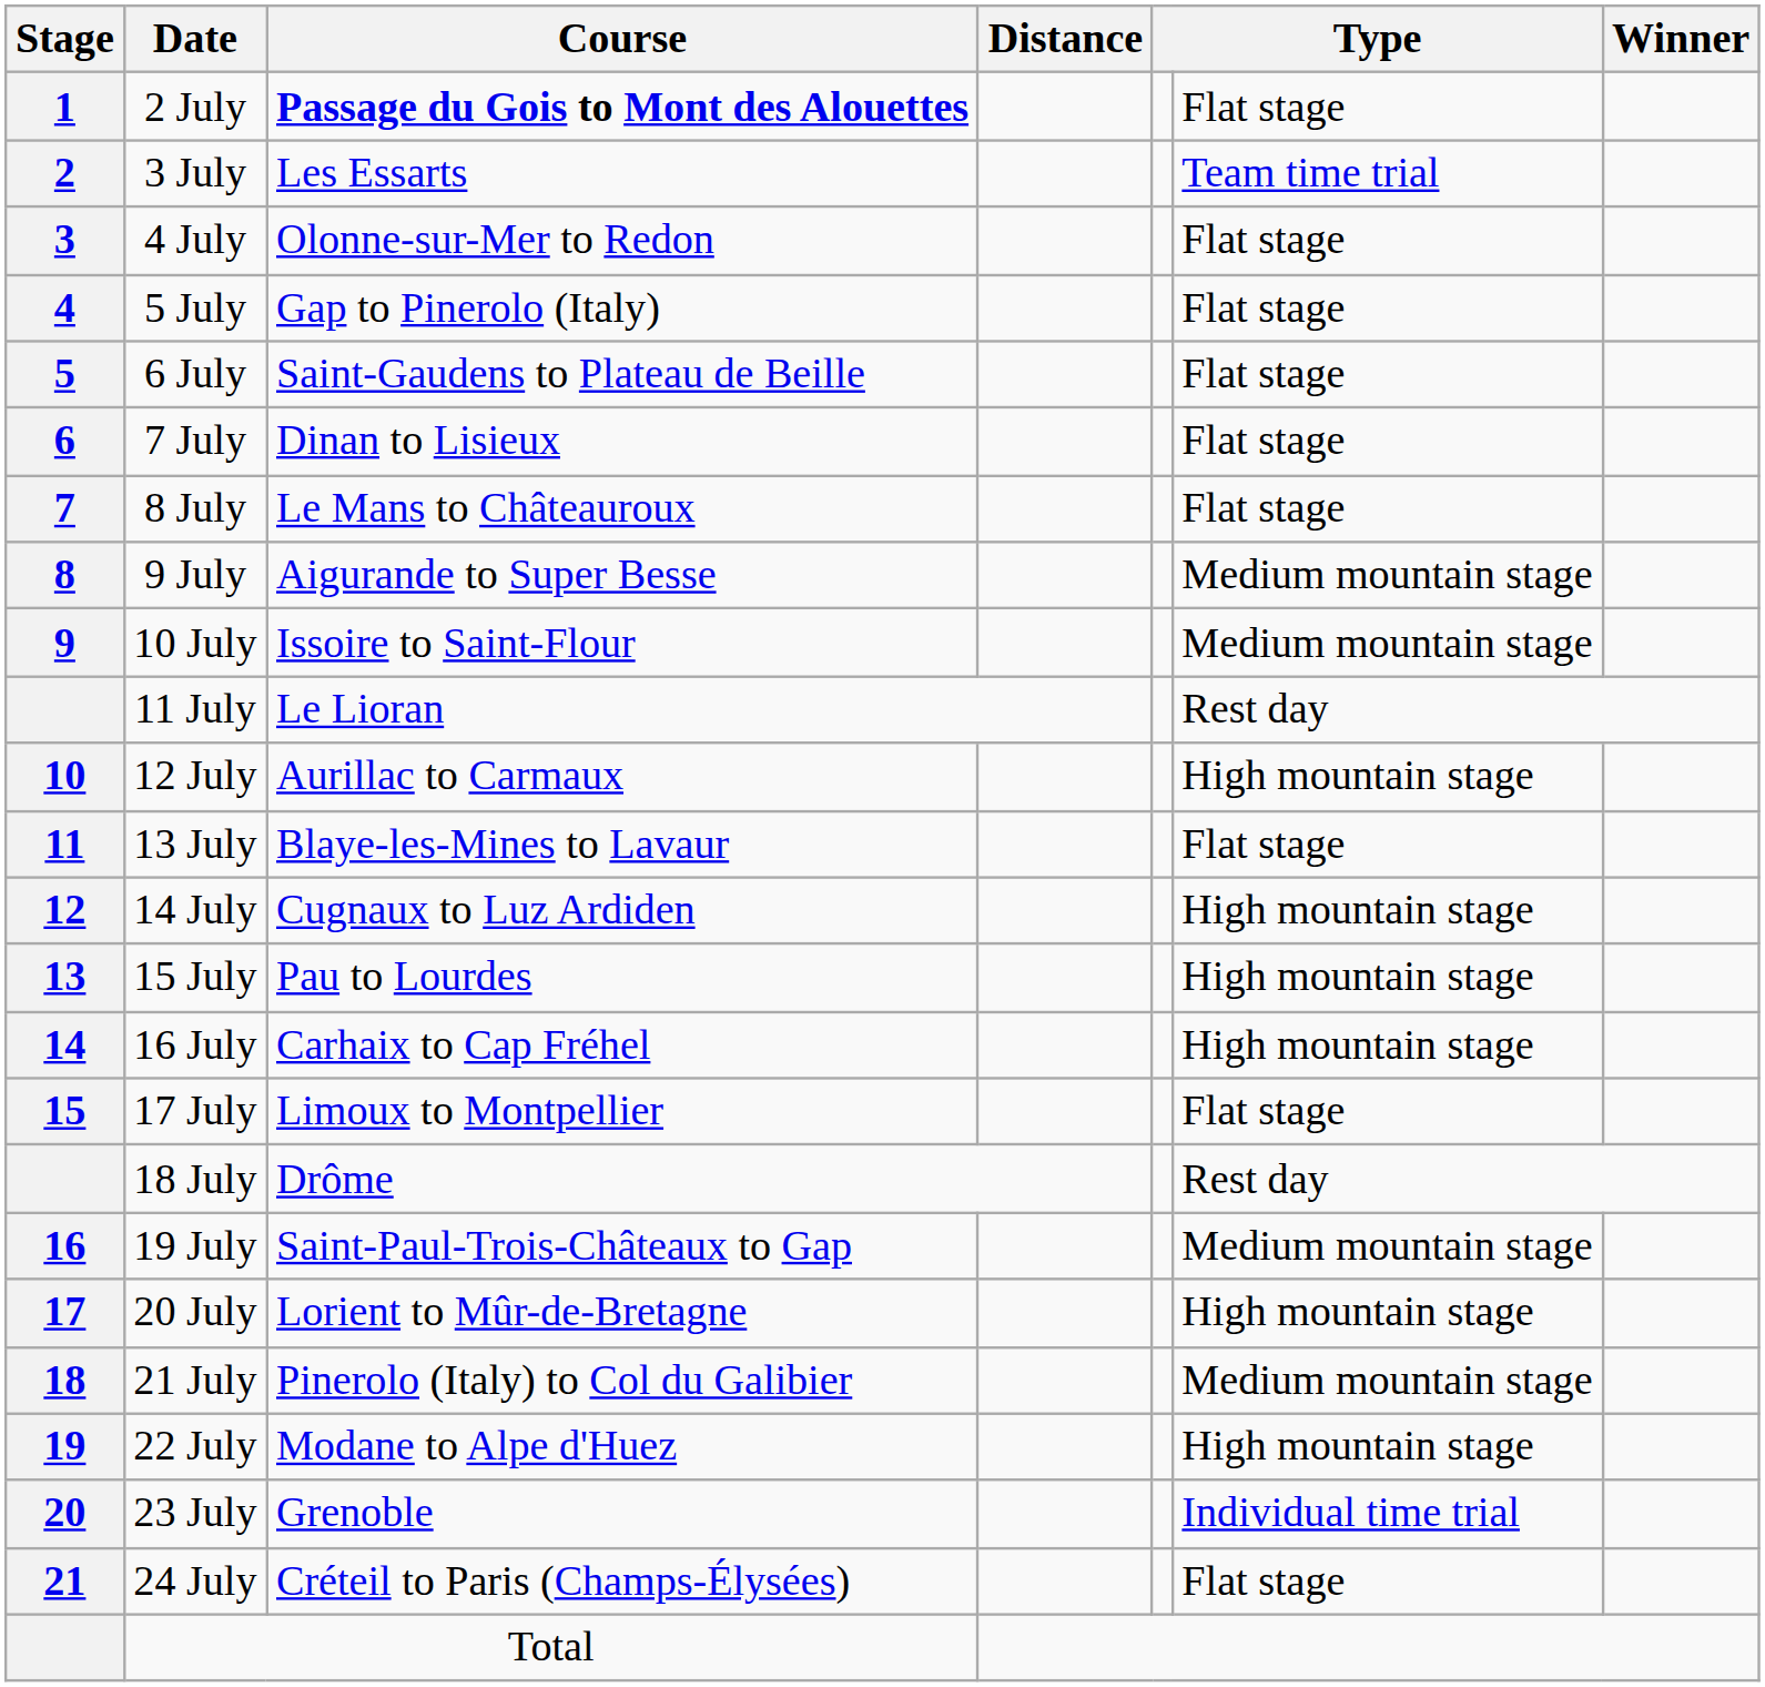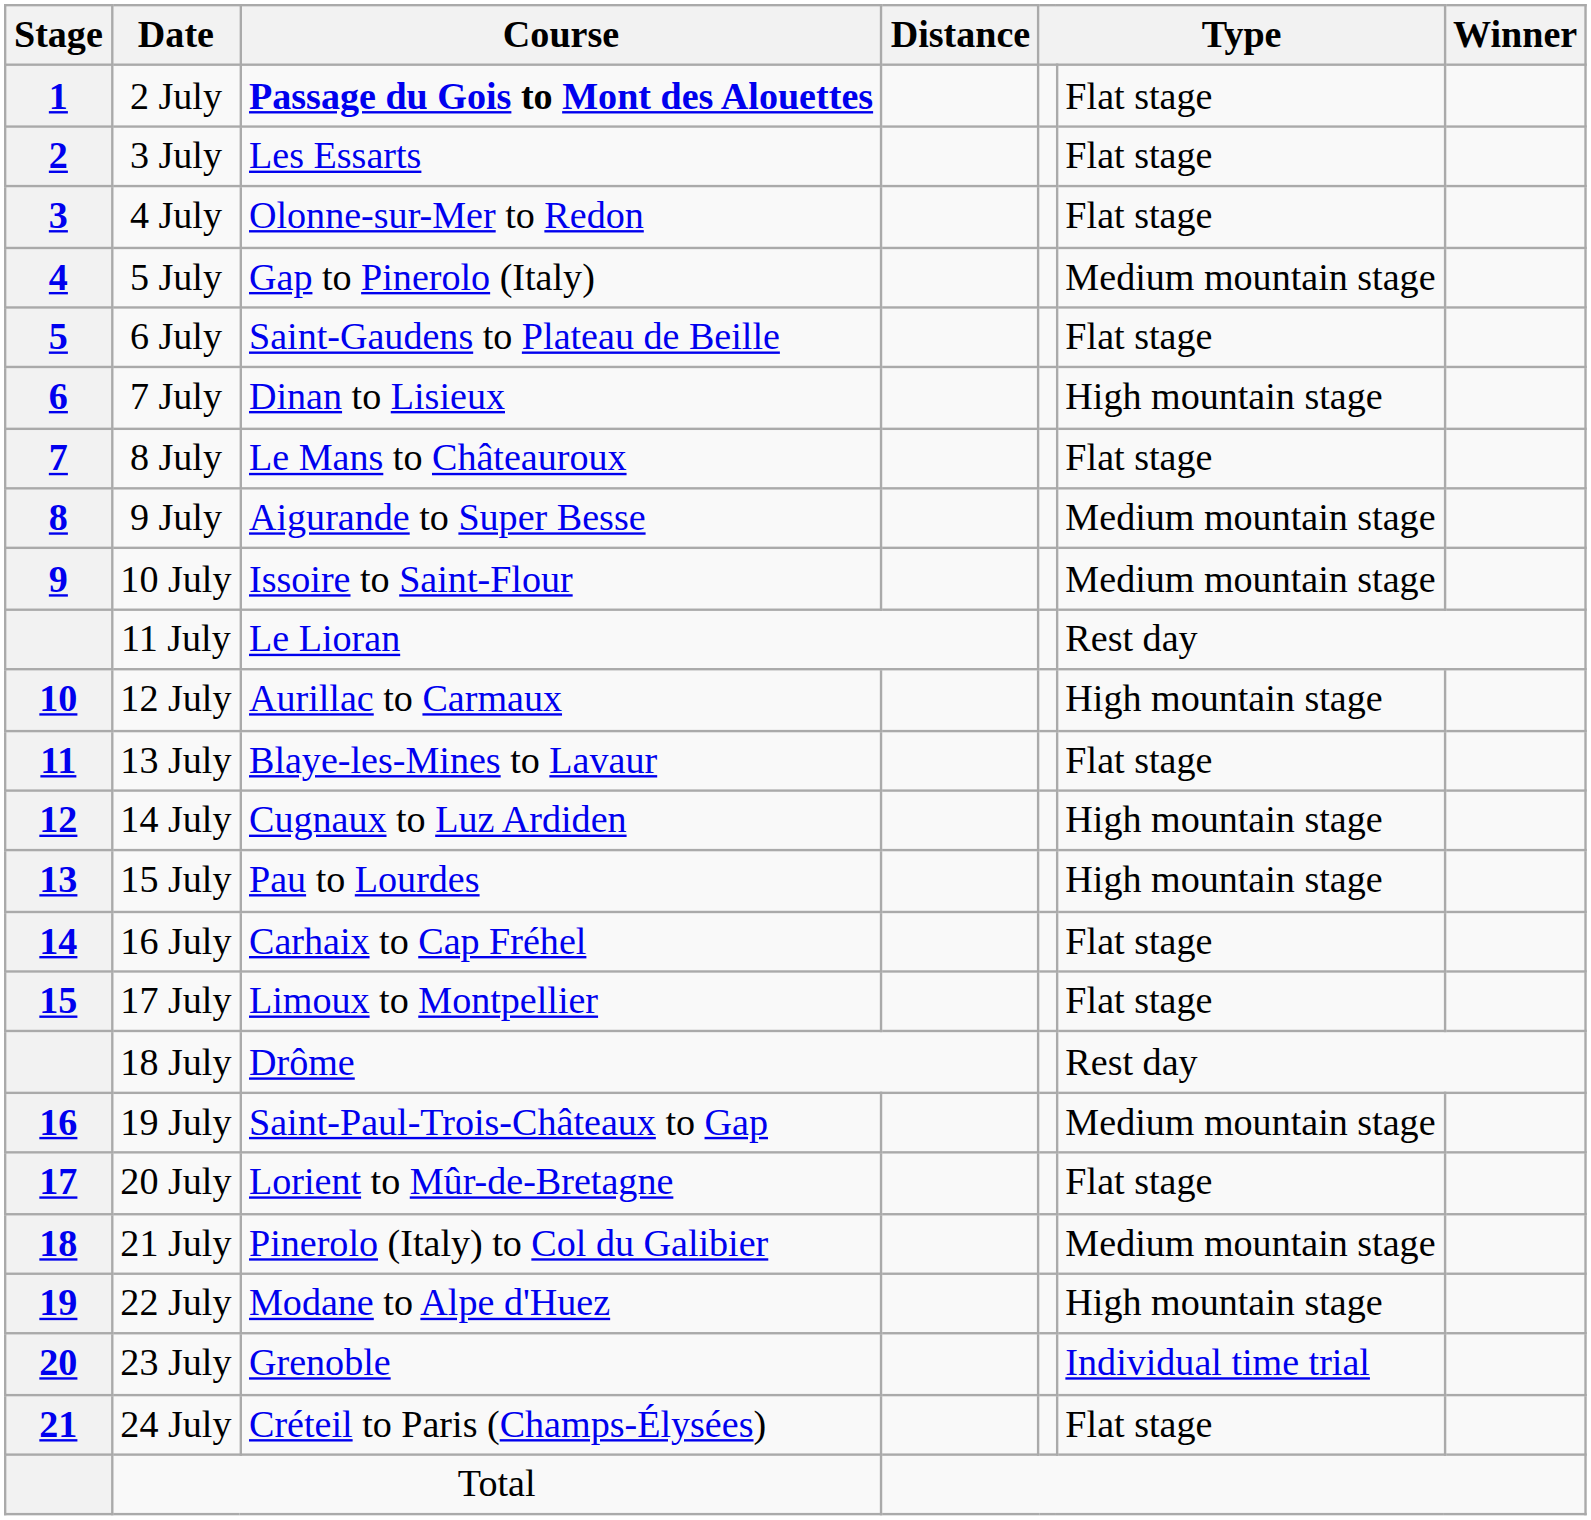 <table class="wikitable">
 <tr>
 <th scope="col">Stage</th>
 <th scope="col">Date</th>
 <th scope="col">Course</th>
 <th scope="col">Distance</th>
 <th scope="col" colspan="2">Type</th>
 <th scope="col">Winner</th>
 </tr>
 <tr>
 <th scope="row"><a href='#'>1</a></th>
 <td style="text-align:center;">2 July</td>
 <td><strong><a href='#'>Passage du Gois</a> to <a href='#'>Mont des Alouettes</a></strong></td>
 <td style="text-align:center;"></td>
 <td></td>
 <td>Flat stage</td>
 <td></td>
 </tr>
 <tr>
 <th scope="row"><a href='#'>2</a></th>
 <td style="text-align:center;">3 July</td>
 <td><a href='#'>Les Essarts</a></td>
 <td style="text-align:center;"></td>
 <td></td>
-<td><a href='#'>Team time trial</a></td>
+<td>Flat stage</td>
 <td></td>
 </tr>
 <tr>
 <th scope="row"><a href='#'>3</a></th>
 <td style="text-align:center;">4 July</td>
 <td><a href='#'>Olonne-sur-Mer</a> to <a href='#'>Redon</a></td>
 <td style="text-align:center;"></td>
 <td></td>
 <td>Flat stage</td>
 <td></td>
 </tr>
 <tr>
 <th scope="row"><a href='#'>4</a></th>
 <td style="text-align:center;">5 July</td>
 <td><a href='#'>Gap</a> to <a href='#'>Pinerolo</a> (Italy)</td>
 <td style="text-align:center;"></td>
 <td></td>
-<td>Flat stage</td>
+<td>Medium mountain stage</td>
 <td></td>
 </tr>
 <tr>
 <th scope="row"><a href='#'>5</a></th>
 <td style="text-align:center;">6 July</td>
 <td><a href='#'>Saint-Gaudens</a> to <a href='#'>Plateau de Beille</a></td>
 <td style="text-align:center;"></td>
 <td></td>
 <td>Flat stage</td>
 <td></td>
 </tr>
 <tr>
 <th scope="row"><a href='#'>6</a></th>
 <td style="text-align:center;">7 July</td>
 <td><a href='#'>Dinan</a> to <a href='#'>Lisieux</a></td>
 <td style="text-align:center;"></td>
 <td></td>
-<td>Flat stage</td>
+<td>High mountain stage</td>
 <td></td>
 </tr>
 <tr>
 <th scope="row"><a href='#'>7</a></th>
 <td style="text-align:center;">8 July</td>
 <td><a href='#'>Le Mans</a> to <a href='#'>Châteauroux</a></td>
 <td style="text-align:center;"></td>
 <td></td>
 <td>Flat stage</td>
 <td></td>
 </tr>
 <tr>
 <th scope="row"><a href='#'>8</a></th>
 <td style="text-align:center;">9 July</td>
 <td><a href='#'>Aigurande</a> to <a href='#'>Super Besse</a></td>
 <td style="text-align:center;"></td>
 <td></td>
 <td>Medium mountain stage</td>
 <td></td>
 </tr>
 <tr>
 <th scope="row"><a href='#'>9</a></th>
 <td style="text-align:center;">10 July</td>
 <td><a href='#'>Issoire</a> to <a href='#'>Saint-Flour</a></td>
 <td style="text-align:center;"></td>
 <td></td>
 <td>Medium mountain stage</td>
 <td></td>
 </tr>
 <tr>
 <th scope="row"></th>
 <td style="text-align:center;">11 July</td>
 <td colspan="2"><a href='#'>Le Lioran</a></td>
 <td></td>
 <td colspan="2">Rest day</td>
 </tr>
 <tr>
 <th scope="row"><a href='#'>10</a></th>
 <td style="text-align:center;">12 July</td>
 <td><a href='#'>Aurillac</a> to <a href='#'>Carmaux</a></td>
 <td style="text-align:center;"></td>
 <td></td>
 <td>High mountain stage</td>
 <td></td>
 </tr>
 <tr>
 <th scope="row"><a href='#'>11</a></th>
 <td style="text-align:center;">13 July</td>
 <td><a href='#'>Blaye-les-Mines</a> to <a href='#'>Lavaur</a></td>
 <td style="text-align:center;"></td>
 <td></td>
 <td>Flat stage</td>
 <td></td>
 </tr>
 <tr>
 <th scope="row"><a href='#'>12</a></th>
 <td style="text-align:center;">14 July</td>
 <td><a href='#'>Cugnaux</a> to <a href='#'>Luz Ardiden</a></td>
 <td style="text-align:center;"></td>
 <td></td>
 <td>High mountain stage</td>
 <td></td>
 </tr>
 <tr>
 <th scope="row"><a href='#'>13</a></th>
 <td style="text-align:center;">15 July</td>
 <td><a href='#'>Pau</a> to <a href='#'>Lourdes</a></td>
 <td style="text-align:center;"></td>
 <td></td>
 <td>High mountain stage</td>
 <td></td>
 </tr>
 <tr>
 <th scope="row"><a href='#'>14</a></th>
 <td style="text-align:center;">16 July</td>
 <td><a href='#'>Carhaix</a> to <a href='#'>Cap Fréhel</a></td>
 <td style="text-align:center;"></td>
 <td></td>
-<td>High mountain stage</td>
+<td>Flat stage</td>
 <td></td>
 </tr>
 <tr>
 <th scope="row"><a href='#'>15</a></th>
 <td style="text-align:center;">17 July</td>
 <td><a href='#'>Limoux</a> to <a href='#'>Montpellier</a></td>
 <td style="text-align:center;"></td>
 <td></td>
 <td>Flat stage</td>
 <td></td>
 </tr>
 <tr>
 <th scope="row"></th>
 <td style="text-align:center;">18 July</td>
 <td colspan="2"><a href='#'>Drôme</a></td>
 <td></td>
 <td colspan="2">Rest day</td>
 </tr>
 <tr>
 <th scope="row"><a href='#'>16</a></th>
 <td style="text-align:center;">19 July</td>
 <td><a href='#'>Saint-Paul-Trois-Châteaux</a> to <a href='#'>Gap</a></td>
 <td style="text-align:center;"></td>
 <td></td>
 <td>Medium mountain stage</td>
 <td></td>
 </tr>
 <tr>
 <th scope="row"><a href='#'>17</a></th>
 <td style="text-align:center;">20 July</td>
 <td><a href='#'>Lorient</a> to <a href='#'>Mûr-de-Bretagne</a></td>
 <td style="text-align:center;"></td>
 <td></td>
-<td>High mountain stage</td>
+<td>Flat stage</td>
 <td></td>
 </tr>
 <tr>
 <th scope="row"><a href='#'>18</a></th>
 <td style="text-align:center;">21 July</td>
 <td><a href='#'>Pinerolo</a> (Italy) to <a href='#'>Col du Galibier</a></td>
 <td style="text-align:center;"></td>
 <td></td>
 <td>Medium mountain stage</td>
 <td></td>
 </tr>
 <tr>
 <th scope="row"><a href='#'>19</a></th>
 <td style="text-align:center;">22 July</td>
 <td><a href='#'>Modane</a> to <a href='#'>Alpe d'Huez</a></td>
 <td style="text-align:center;"></td>
 <td></td>
 <td>High mountain stage</td>
 <td></td>
 </tr>
 <tr>
 <th scope="row"><a href='#'>20</a></th>
 <td style="text-align:center;">23 July</td>
 <td><a href='#'>Grenoble</a></td>
 <td style="text-align:center;"></td>
 <td></td>
 <td><a href='#'>Individual time trial</a></td>
 <td></td>
 </tr>
 <tr>
 <th scope="row"><a href='#'>21</a></th>
 <td style="text-align:center;">24 July</td>
 <td><a href='#'>Créteil</a> to Paris (<a href='#'>Champs-Élysées</a>)</td>
 <td style="text-align:center;"></td>
 <td></td>
 <td>Flat stage</td>
 <td></td>
 </tr>
 <tr>
 <th scope="row"></th>
 <td colspan="2" style="text-align:center">Total</td>
 <td colspan="4" style="text-align:center"></td>
 </tr>
 </table>
